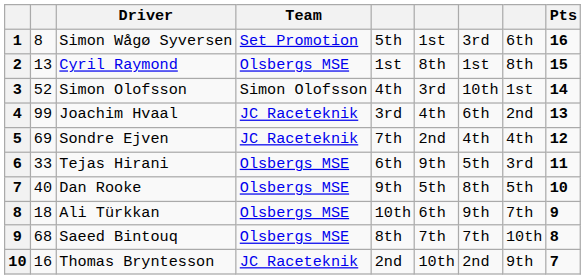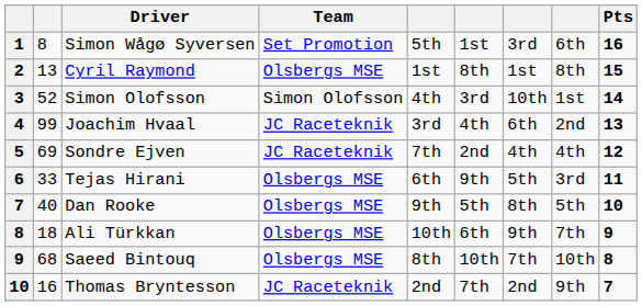 <table class=wikitable style="font-size:95%">
 <tr>
 <th></th>
 <th></th>
 <th>Driver</th>
 <th>Team</th>
 <th></th>
 <th></th>
 <th></th>
 <th></th>
 <th>Pts</th>
 </tr>
 <tr>
 <th>1</th>
 <td>8</td>
 <td> Simon Wågø Syversen</td>
 <td><a href='#'>Set Promotion</a></td>
 <td>5th</td>
 <td>1st</td>
 <td>3rd</td>
 <td>6th</td>
 <td><strong>16</strong></td>
 </tr>
 <tr>
 <th>2</th>
 <td>13</td>
 <td> <a href='#'>Cyril Raymond</a></td>
 <td><a href='#'>Olsbergs MSE</a></td>
 <td>1st</td>
 <td>8th</td>
 <td>1st</td>
 <td>8th</td>
 <td><strong>15</strong></td>
 </tr>
 <tr>
 <th>3</th>
 <td>52</td>
 <td> Simon Olofsson</td>
 <td>Simon Olofsson</td>
 <td>4th</td>
 <td>3rd</td>
 <td>10th</td>
 <td>1st</td>
 <td><strong>14</strong></td>
 </tr>
 <tr>
 <th>4</th>
 <td>99</td>
 <td> Joachim Hvaal</td>
 <td><a href='#'>JC Raceteknik</a></td>
 <td>3rd</td>
 <td>4th</td>
 <td>6th</td>
 <td>2nd</td>
 <td><strong>13</strong></td>
 </tr>
 <tr>
 <th>5</th>
 <td>69</td>
 <td> Sondre Ejven</td>
 <td><a href='#'>JC Raceteknik</a></td>
 <td>7th</td>
 <td>2nd</td>
 <td>4th</td>
 <td>4th</td>
 <td><strong>12</strong></td>
 </tr>
 <tr>
 <th>6</th>
 <td>33</td>
 <td> Tejas Hirani</td>
 <td><a href='#'>Olsbergs MSE</a></td>
 <td>6th</td>
 <td>9th</td>
 <td>5th</td>
 <td>3rd</td>
 <td><strong>11</strong></td>
 </tr>
 <tr>
 <th>7</th>
 <td>40</td>
 <td> Dan Rooke</td>
 <td><a href='#'>Olsbergs MSE</a></td>
 <td>9th</td>
 <td>5th</td>
 <td>8th</td>
 <td>5th</td>
 <td><strong>10</strong></td>
 </tr>
 <tr>
 <th>8</th>
 <td>18</td>
 <td> Ali Türkkan</td>
 <td><a href='#'>Olsbergs MSE</a></td>
 <td>10th</td>
 <td>6th</td>
 <td>9th</td>
 <td>7th</td>
 <td><strong>9</strong></td>
 </tr>
 <tr>
 <th>9</th>
 <td>68</td>
 <td> Saeed Bintouq</td>
 <td><a href='#'>Olsbergs MSE</a></td>
 <td>8th</td>
-<td>7th</td>
+<td>10th</td>
 <td>7th</td>
 <td>10th</td>
 <td><strong>8</strong></td>
 </tr>
 <tr>
 <th>10</th>
 <td>16</td>
 <td> Thomas Bryntesson</td>
 <td><a href='#'>JC Raceteknik</a></td>
 <td>2nd</td>
-<td>10th</td>
+<td>7th</td>
 <td>2nd</td>
 <td>9th</td>
 <td><strong>7</strong></td>
 </tr>
 </table>
